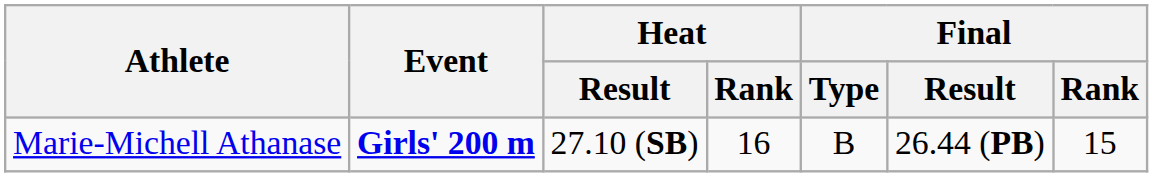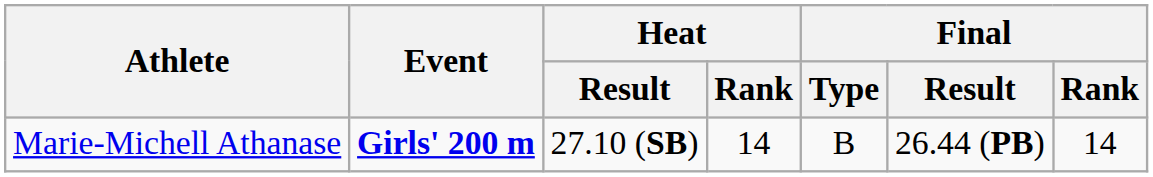 <table class=wikitable style="font-size:90%">
 <tr>
 <th rowspan="2">Athlete</th>
 <th rowspan="2">Event</th>
 <th colspan="2">Heat</th>
 <th colspan="3">Final</th>
 </tr>
 <tr>
 <th>Result</th>
 <th>Rank</th>
 <th>Type</th>
 <th>Result</th>
 <th>Rank</th>
 </tr>
 <tr>
 <td><a href='#'>Marie-Michell Athanase</a></td>
 <td align=center><strong><a href='#'>Girls' 200 m</a></strong></td>
 <td align=center>27.10 (<strong>SB</strong>)</td>
-<td align=center>16</td>
+<td align=center>14</td>
 <td align=center>B</td>
 <td align=center>26.44 (<strong>PB</strong>)</td>
-<td align=center>15</td>
+<td align=center>14</td>
 </tr>
 </table>
